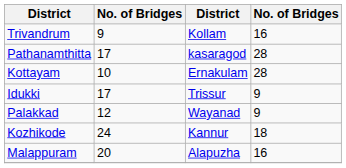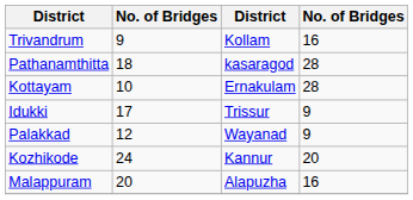 <table class="wikitable">
 <tr>
 <th>District</th>
 <th>No. of Bridges</th>
 <th>District</th>
 <th>No. of Bridges</th>
 </tr>
 <tr>
 <td><a href='#'>Trivandrum</a></td>
 <td>9</td>
 <td><a href='#'>Kollam</a></td>
 <td>16</td>
 </tr>
 <tr>
 <td><a href='#'>Pathanamthitta</a></td>
-<td>17</td>
+<td>18</td>
 <td><a href='#'>kasaragod</a></td>
 <td>28</td>
 </tr>
 <tr>
 <td><a href='#'>Kottayam</a></td>
 <td>10</td>
 <td><a href='#'>Ernakulam</a></td>
 <td>28</td>
 </tr>
 <tr>
 <td><a href='#'>Idukki</a></td>
 <td>17</td>
 <td><a href='#'>Trissur</a></td>
 <td>9</td>
 </tr>
 <tr>
 <td><a href='#'>Palakkad</a></td>
 <td>12</td>
 <td><a href='#'>Wayanad</a></td>
 <td>9</td>
 </tr>
 <tr>
 <td><a href='#'>Kozhikode</a></td>
 <td>24</td>
 <td><a href='#'>Kannur</a></td>
-<td>18</td>
+<td>20</td>
 </tr>
 <tr>
 <td><a href='#'>Malappuram</a></td>
 <td>20</td>
 <td><a href='#'>Alapuzha</a></td>
 <td>16</td>
 </tr>
 <tr>
 </tr>
 </table>
